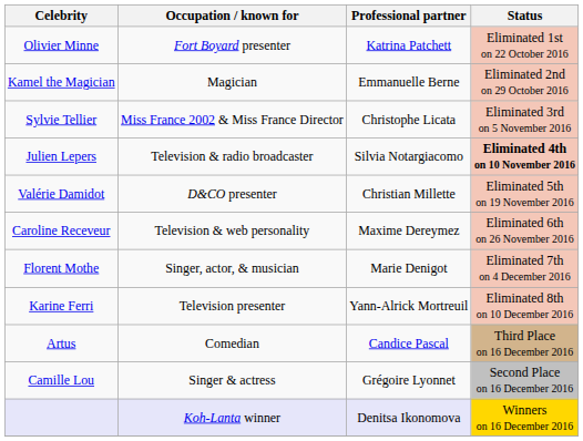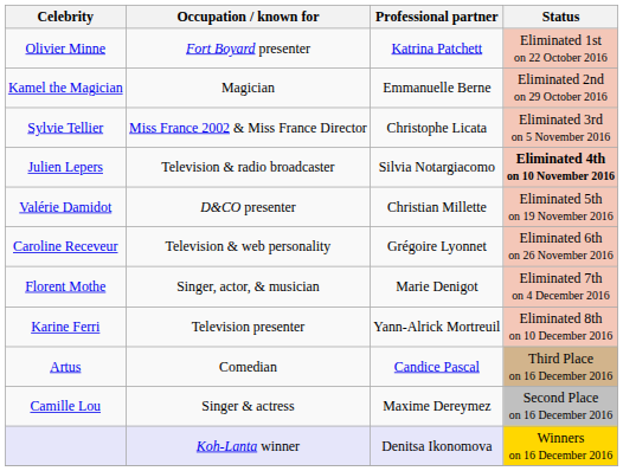 <table class="wikitable sortable" style="margin:auto; text-align:center; font-size:95%;">
 <tr>
 <th>Celebrity</th>
 <th>Occupation / known for</th>
 <th>Professional partner</th>
 <th>Status</th>
 </tr>
 <tr>
 <td><a href='#'>Olivier Minne</a></td>
 <td><em><a href='#'>Fort Boyard</a></em> presenter</td>
 <td><a href='#'>Katrina Patchett</a></td>
 <td bgcolor=#f4c7b8>Eliminated 1st <br> <small> on 22 October 2016</small></td>
 </tr>
 <tr>
 <td><a href='#'>Kamel the Magician</a></td>
 <td>Magician</td>
 <td>Emmanuelle Berne</td>
 <td bgcolor=#f4c7b8>Eliminated 2nd <br> <small> on 29 October 2016</small></td>
 </tr>
 <tr>
 <td><a href='#'>Sylvie Tellier</a></td>
 <td><a href='#'>Miss France 2002</a> & Miss France Director</td>
 <td>Christophe Licata</td>
 <td bgcolor=#f4c7b8>Eliminated 3rd <br> <small> on 5 November 2016</small></td>
 </tr>
 <tr>
 <td><a href='#'>Julien Lepers</a></td>
 <td>Television & radio broadcaster</td>
 <td>Silvia Notargiacomo</td>
 <td bgcolor=#f4c7b8><strong>Eliminated 4th <br> <small> on 10 November 2016</small></strong></td>
 </tr>
 <tr>
 <td><a href='#'>Valérie Damidot</a></td>
 <td><em>D&CO</em> presenter</td>
 <td>Christian Millette</td>
 <td bgcolor=#f4c7b8>Eliminated 5th <br> <small> on 19 November 2016</small></td>
 </tr>
 <tr>
 <td><a href='#'>Caroline Receveur</a></td>
 <td>Television & web personality</td>
-<td>Maxime Dereymez</td>
+<td>Grégoire Lyonnet</td>
 <td bgcolor=#f4c7b8>Eliminated 6th <br> <small> on 26 November 2016</small></td>
 </tr>
 <tr>
 <td><a href='#'>Florent Mothe</a></td>
 <td>Singer, actor, & musician</td>
 <td>Marie Denigot</td>
 <td bgcolor=#f4c7b8>Eliminated 7th <br> <small> on 4 December 2016</small></td>
 </tr>
 <tr>
 <td><a href='#'>Karine Ferri</a></td>
 <td>Television presenter</td>
 <td>Yann-Alrick Mortreuil <br><em></em></td>
 <td bgcolor=#f4c7b8>Eliminated 8th <br> <small> on 10 December 2016</small></td>
 </tr>
 <tr>
 <td><a href='#'>Artus</a></td>
 <td>Comedian</td>
 <td><a href='#'>Candice Pascal</a></td>
 <td style="background:tan;">Third Place  <br> <small> on 16 December 2016</small></td>
 </tr>
 <tr>
 <td><a href='#'>Camille Lou</a></td>
 <td>Singer & actress</td>
-<td>Grégoire Lyonnet</td>
+<td>Maxime Dereymez</td>
 <td style="background:silver;">Second Place  <br> <small> on 16 December 2016</small></td>
 </tr>
 <tr>
 <td style="background:lavender;"></td>
 <td style="background:lavender;"><em><a href='#'>Koh-Lanta</a></em> winner</td>
 <td style="background:lavender;">Denitsa Ikonomova</td>
 <td style="background:gold;">Winners  <br> <small> on 16 December 2016</small></td>
 </tr>
 <tr>
 </tr>
 </table>
